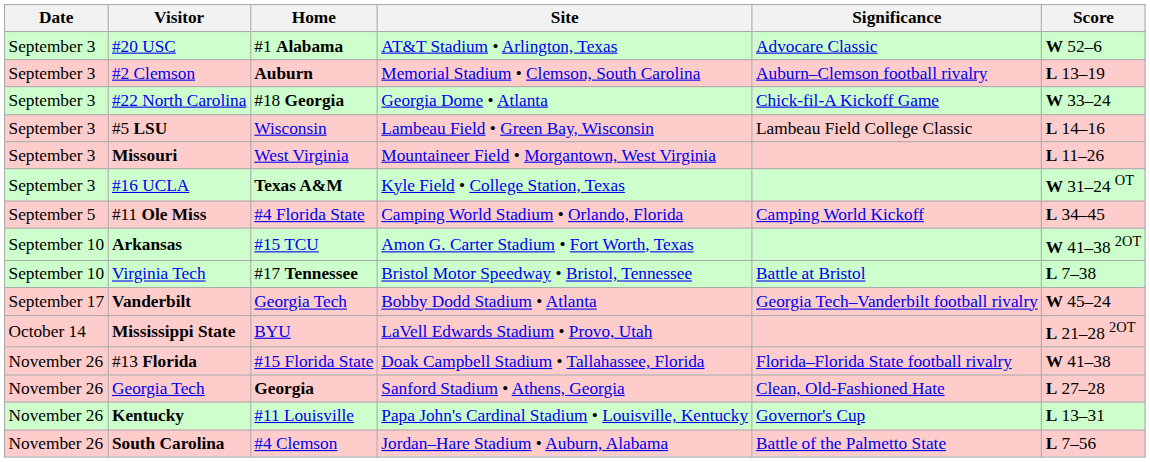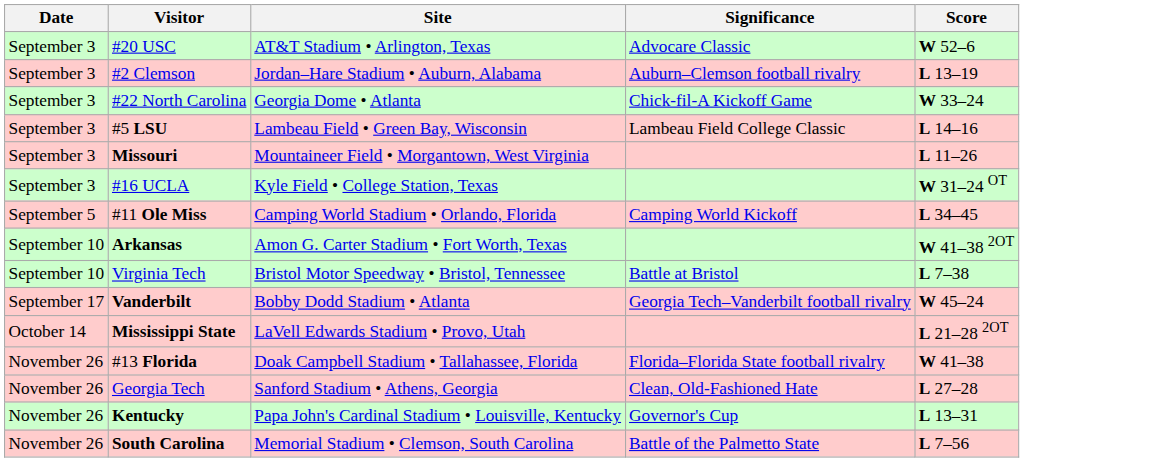 <table class="wikitable">
 <tr>
 <th>Date</th>
 <th>Visitor</th>
-<th>Home</th>
 <th>Site</th>
 <th>Significance</th>
 <th>Score</th>
 </tr>
 <tr bgcolor=ccffcc>
 <td>September 3</td>
 <td><a href='#'>#20 USC</a></td>
-<td>#1 <strong>Alabama</strong></td>
 <td><a href='#'>AT&T Stadium</a> • <a href='#'>Arlington, Texas</a></td>
 <td><a href='#'>Advocare Classic</a></td>
 <td><strong>W</strong> 52–6</td>
 </tr>
 <tr bgcolor=ffcccc>
 <td>September 3</td>
 <td><a href='#'>#2 Clemson</a></td>
-<td><strong>Auburn</strong></td>
-<td><a href='#'>Memorial Stadium</a> • <a href='#'>Clemson, South Carolina</a></td>
+<td><a href='#'>Jordan–Hare Stadium</a> • <a href='#'>Auburn, Alabama</a></td>
 <td><a href='#'>Auburn–Clemson football rivalry</a></td>
 <td><strong>L</strong> 13–19</td>
 </tr>
 <tr bgcolor=ccffcc>
 <td>September 3</td>
 <td><a href='#'>#22 North Carolina</a></td>
-<td>#18 <strong>Georgia</strong></td>
 <td><a href='#'>Georgia Dome</a> • <a href='#'>Atlanta</a></td>
 <td><a href='#'>Chick-fil-A Kickoff Game</a></td>
 <td><strong>W</strong> 33–24</td>
 </tr>
 <tr bgcolor=ffcccc>
 <td>September 3</td>
 <td>#5 <strong>LSU</strong></td>
-<td><a href='#'>Wisconsin</a></td>
 <td><a href='#'>Lambeau Field</a> • <a href='#'>Green Bay, Wisconsin</a></td>
 <td>Lambeau Field College Classic</td>
 <td><strong>L</strong> 14–16</td>
 </tr>
 <tr bgcolor=ffcccc>
 <td>September 3</td>
 <td><strong>Missouri</strong></td>
-<td><a href='#'>West Virginia</a></td>
 <td><a href='#'>Mountaineer Field</a> • <a href='#'>Morgantown, West Virginia</a></td>
 <td></td>
 <td><strong>L</strong> 11–26</td>
 </tr>
 <tr bgcolor=ccffcc>
 <td>September 3</td>
 <td><a href='#'>#16 UCLA</a></td>
-<td><strong>Texas A&M</strong></td>
 <td><a href='#'>Kyle Field</a> • <a href='#'>College Station, Texas</a></td>
 <td></td>
 <td><strong>W</strong> 31–24 <sup>OT</sup></td>
 </tr>
 <tr bgcolor=ffcccc>
 <td>September 5</td>
 <td>#11 <strong>Ole Miss</strong></td>
-<td><a href='#'>#4 Florida State</a></td>
 <td><a href='#'>Camping World Stadium</a> • <a href='#'>Orlando, Florida</a></td>
 <td><a href='#'>Camping World Kickoff</a></td>
 <td><strong>L</strong> 34–45</td>
 </tr>
 <tr bgcolor=ccffcc>
 <td>September 10</td>
 <td><strong>Arkansas</strong></td>
-<td><a href='#'>#15 TCU</a></td>
 <td><a href='#'>Amon G. Carter Stadium</a> • <a href='#'>Fort Worth, Texas</a></td>
 <td></td>
 <td><strong>W</strong> 41–38 <sup>2OT</sup></td>
 </tr>
 <tr bgcolor=ccffcc>
 <td>September 10</td>
 <td><a href='#'>Virginia Tech</a></td>
-<td>#17 <strong>Tennessee</strong></td>
 <td><a href='#'>Bristol Motor Speedway</a> • <a href='#'>Bristol, Tennessee</a></td>
 <td><a href='#'>Battle at Bristol</a></td>
 <td><strong>L</strong> 7–38</td>
 </tr>
 <tr bgcolor=ffcccc>
 <td>September 17</td>
 <td><strong>Vanderbilt</strong></td>
-<td><a href='#'>Georgia Tech</a></td>
 <td><a href='#'>Bobby Dodd Stadium</a> • <a href='#'>Atlanta</a></td>
 <td><a href='#'>Georgia Tech–Vanderbilt football rivalry</a></td>
 <td><strong>W</strong> 45–24</td>
 </tr>
 <tr bgcolor=ffcccc>
 <td>October 14</td>
 <td><strong>Mississippi State</strong></td>
-<td><a href='#'>BYU</a></td>
 <td><a href='#'>LaVell Edwards Stadium</a> • <a href='#'>Provo, Utah</a></td>
 <td></td>
 <td><strong>L</strong> 21–28 <sup>2OT</sup></td>
 </tr>
 <tr bgcolor=ffcccc>
 <td>November 26</td>
 <td>#13 <strong>Florida</strong></td>
-<td><a href='#'>#15 Florida State</a></td>
 <td><a href='#'>Doak Campbell Stadium</a> • <a href='#'>Tallahassee, Florida</a></td>
 <td><a href='#'>Florida–Florida State football rivalry</a></td>
 <td><strong>W</strong> 41–38</td>
 </tr>
 <tr bgcolor=ffcccc>
 <td>November 26</td>
 <td><a href='#'>Georgia Tech</a></td>
-<td><strong>Georgia</strong></td>
 <td><a href='#'>Sanford Stadium</a> • <a href='#'>Athens, Georgia</a></td>
 <td><a href='#'>Clean, Old-Fashioned Hate</a></td>
 <td><strong>L</strong> 27–28</td>
 </tr>
 <tr bgcolor=ccffcc>
 <td>November 26</td>
 <td><strong>Kentucky</strong></td>
-<td><a href='#'>#11 Louisville</a></td>
 <td><a href='#'>Papa John's Cardinal Stadium</a> • <a href='#'>Louisville, Kentucky</a></td>
 <td><a href='#'>Governor's Cup</a></td>
 <td><strong>L</strong> 13–31</td>
 </tr>
 <tr bgcolor=ffcccc>
 <td>November 26</td>
 <td><strong>South Carolina</strong></td>
-<td><a href='#'>#4 Clemson</a></td>
-<td><a href='#'>Jordan–Hare Stadium</a> • <a href='#'>Auburn, Alabama</a></td>
+<td><a href='#'>Memorial Stadium</a> • <a href='#'>Clemson, South Carolina</a></td>
 <td><a href='#'>Battle of the Palmetto State</a></td>
 <td><strong>L</strong> 7–56</td>
 </tr>
 </table>
